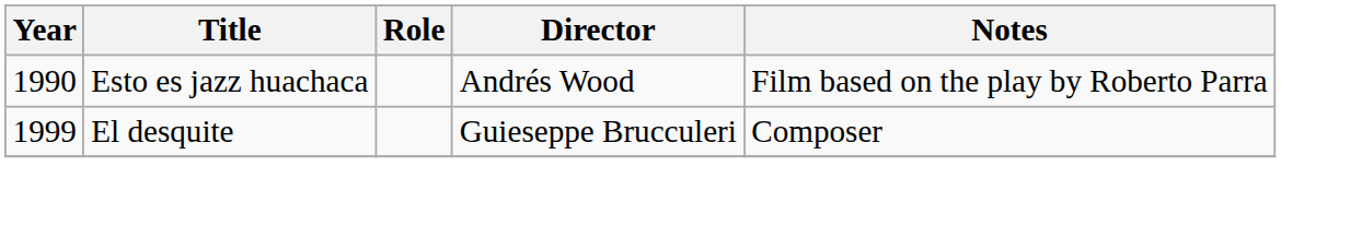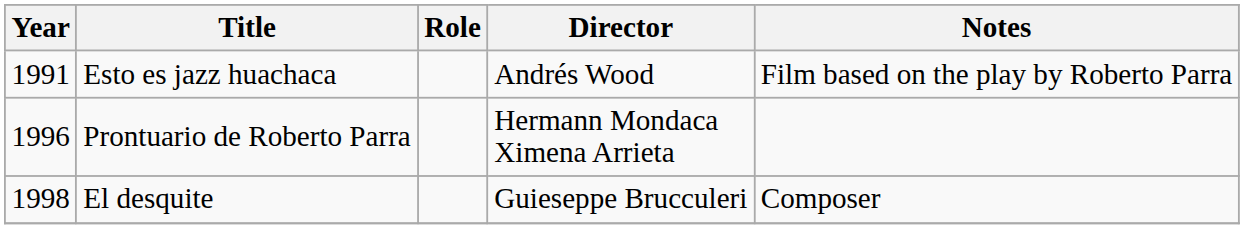 <table class="wikitable sortable">
 <tr>
 <th>Year</th>
 <th>Title</th>
 <th>Role</th>
 <th>Director</th>
 <th>Notes</th>
 </tr>
 <tr>
-<td>1990</td>
+<td>1991</td>
 <td>Esto es jazz huachaca</td>
 <td></td>
 <td>Andrés Wood</td>
 <td>Film based on the play by Roberto Parra</td>
 </tr>
 <tr>
-<td>1999</td>
+<td>1996</td>
+<td>Prontuario de Roberto Parra</td>
+<td></td>
+<td>Hermann Mondaca<br>Ximena Arrieta</td>
+<td></td>
+</tr>
+<tr>
+<td>1998</td>
 <td>El desquite</td>
 <td></td>
 <td>Guieseppe Brucculeri</td>
 <td>Composer</td>
 </tr>
 <tr>
 </tr>
 </table>
